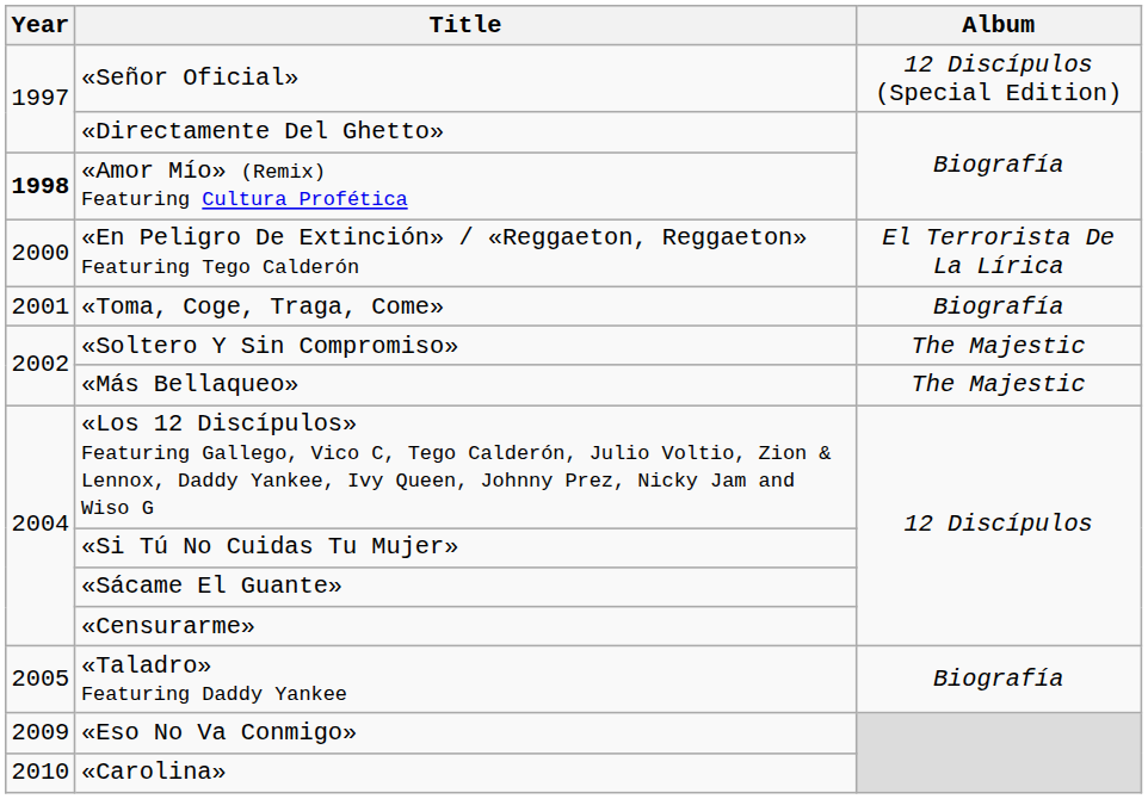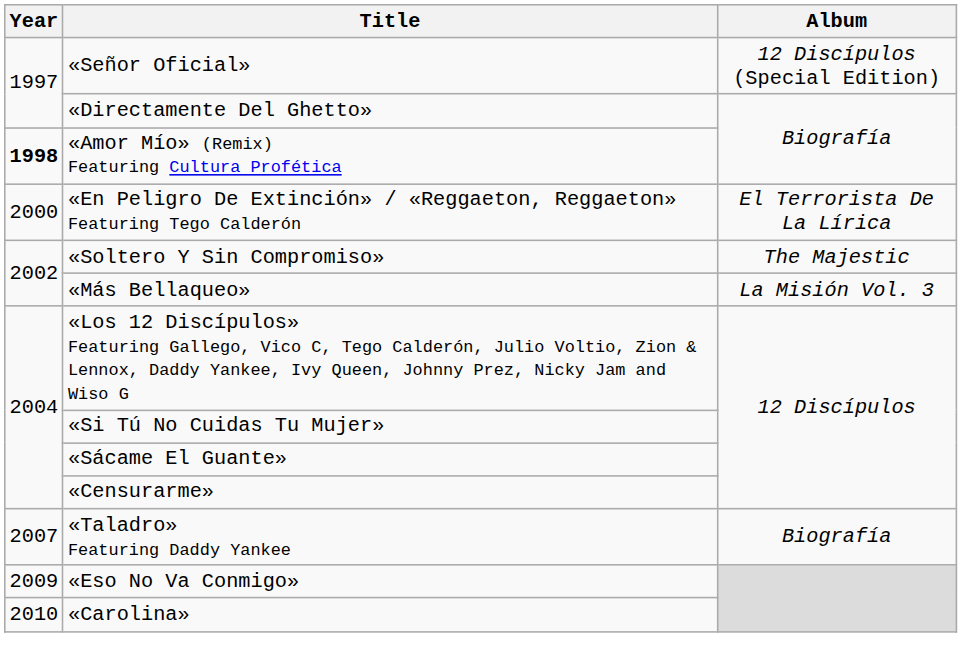 <table class="wikitable">
 <tr>
 <th align="center">Year</th>
 <th align="center">Title</th>
 <th align="center">Album</th>
 </tr>
 <tr>
 <td align="center" rowspan="2">1997</td>
 <td>«Señor Oficial»</td>
 <td align="center"><em>12 Discípulos</em> (Special Edition)</td>
 </tr>
 <tr>
 <td>«Directamente Del Ghetto»</td>
 <td align="center" rowspan="2"><em>Biografía</em></td>
 </tr>
 <tr>
 <td align="center"><strong>1998</strong></td>
 <td>«Amor Mío» <small>(Remix)</small><br><small>Featuring <a href='#'>Cultura Profética</a></small></td>
 </tr>
 <tr>
 <td align="center">2000</td>
 <td>«En Peligro De Extinción» / «Reggaeton, Reggaeton»<br><small>Featuring Tego Calderón</small></td>
 <td align="center"><em>El Terrorista De La Lírica</em></td>
 </tr>
 <tr>
-<td align="center">2001</td>
-<td>«Toma, Coge, Traga, Come»</td>
-<td align="center"><em>Biografía</em></td>
-</tr>
-<tr>
 <td align="center" rowspan="2">2002</td>
 <td>«Soltero Y Sin Compromiso»</td>
 <td align="center"><em>The Majestic</em></td>
 </tr>
 <tr>
 <td>«Más Bellaqueo»</td>
-<td align="center"><em>The Majestic</em></td>
+<td align="center"><em>La Misión Vol. 3</em></td>
 </tr>
 <tr>
 <td align="center" rowspan="4">2004</td>
 <td>«Los 12 Discípulos»<br><small>Featuring Gallego, Vico C, Tego Calderón, Julio Voltio, Zion & Lennox, Daddy Yankee, Ivy Queen, Johnny Prez, Nicky Jam and Wiso G</small></td>
 <td align="center" rowspan="4"><em>12 Discípulos</em></td>
 </tr>
 <tr>
 <td>«Si Tú No Cuidas Tu Mujer»</td>
 </tr>
 <tr>
 <td>«Sácame El Guante»</td>
 </tr>
 <tr>
 <td>«Censurarme»</td>
 </tr>
 <tr>
-<td align="center">2005</td>
+<td align="center">2007</td>
 <td>«Taladro»<br><small>Featuring Daddy Yankee</small></td>
 <td align="center"><em>Biografía</em></td>
 </tr>
 <tr>
 <td>2009</td>
 <td>«Eso No Va Conmigo»</td>
 <td align="center" style="background-color: #DCDCDC" rowspan="2"></td>
 </tr>
 <tr>
 <td>2010</td>
 <td>«Carolina»</td>
 </tr>
 </table>
